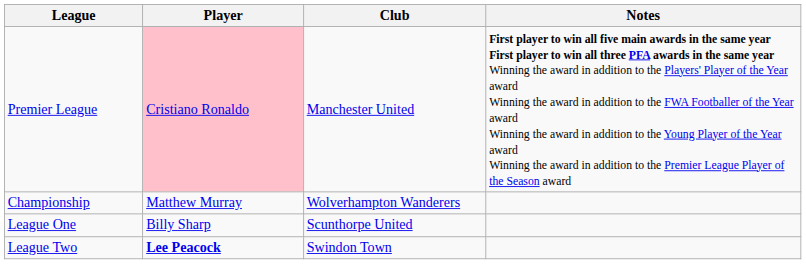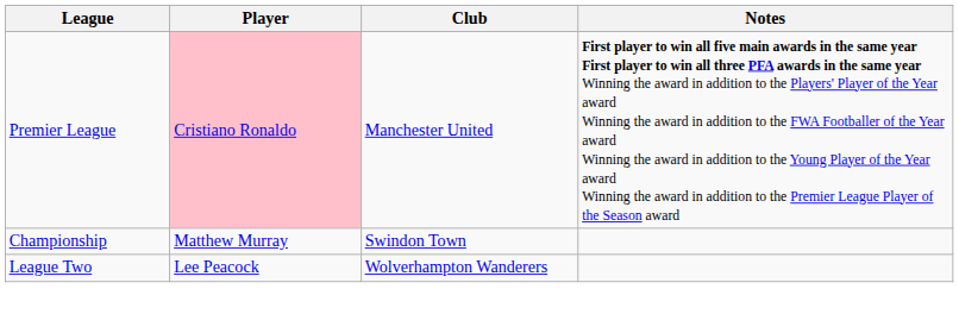 <table class="wikitable">
 <tr>
 <th>League</th>
 <th>Player</th>
 <th>Club</th>
 <th width="350px">Notes</th>
 </tr>
 <tr>
 <td width="150px"><a href='#'>Premier League</a></td>
 <td width="175px" style="background: pink;"> <a href='#'>Cristiano Ronaldo</a></td>
 <td width="200px"><a href='#'>Manchester United</a></td>
 <td><small><strong>First player to win all five main awards in the same year</strong><br><strong>First player to win all three <a href='#'>PFA</a> awards in the same year</strong><br>Winning the award in addition to the <a href='#'>Players' Player of the Year</a> award<br>Winning the award in addition to the <a href='#'>FWA Footballer of the Year</a> award<br>Winning the award in addition to the <a href='#'>Young Player of the Year</a> award<br>Winning the award in addition to the <a href='#'>Premier League Player of the Season</a> award</small></td>
 </tr>
 <tr>
 <td><a href='#'>Championship</a></td>
 <td> <a href='#'>Matthew Murray</a></td>
-<td><a href='#'>Wolverhampton Wanderers</a></td>
-<td></td>
-</tr>
-<tr>
-<td><a href='#'>League One</a></td>
-<td> <a href='#'>Billy Sharp</a></td>
-<td><a href='#'>Scunthorpe United</a></td>
+<td><a href='#'>Swindon Town</a></td>
 <td></td>
 </tr>
 <tr>
 <td><a href='#'>League Two</a></td>
-<td><strong> <a href='#'>Lee Peacock</a></strong></td>
-<td><a href='#'>Swindon Town</a></td>
+<td> <a href='#'>Lee Peacock</a></td>
+<td><a href='#'>Wolverhampton Wanderers</a></td>
 <td></td>
 </tr>
 </table>
